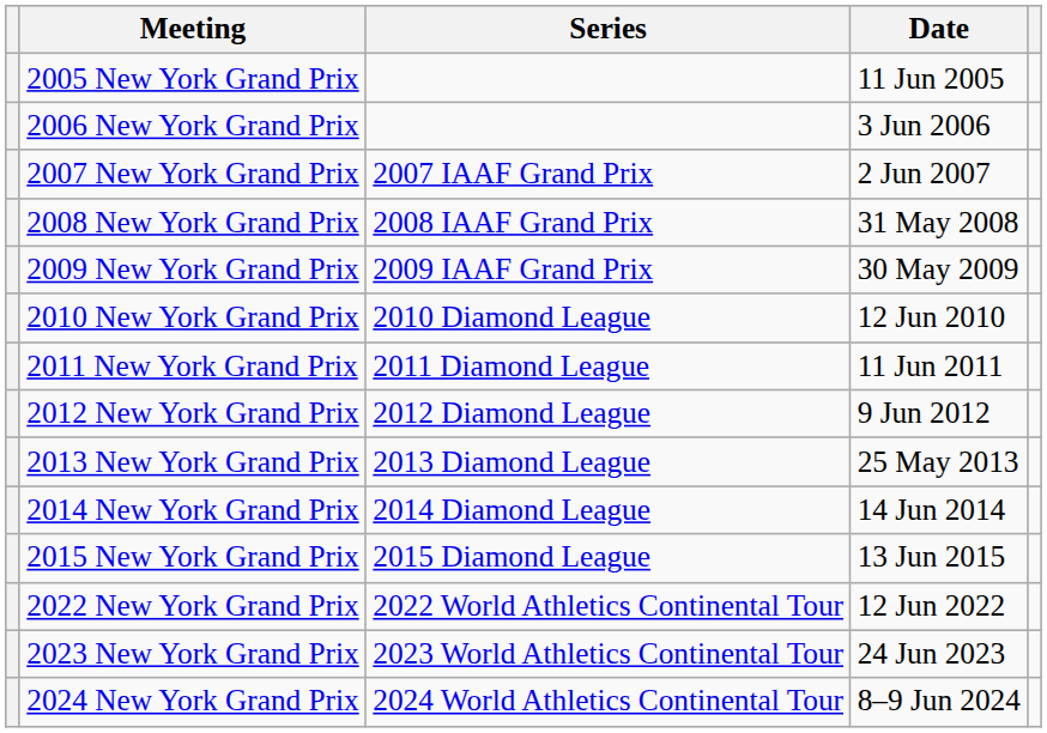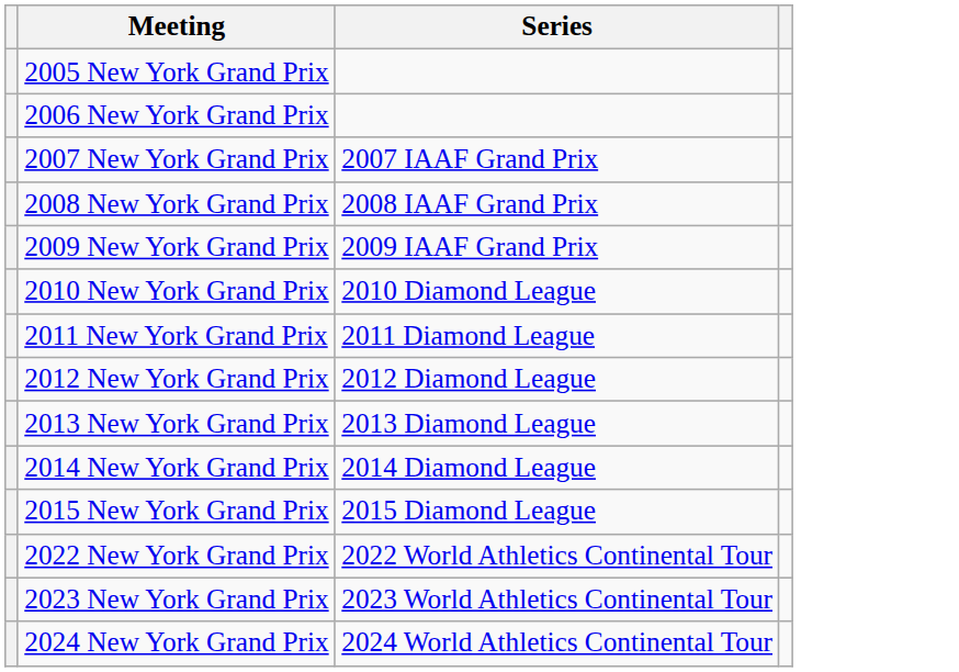 <table class="wikitable plainrowheaders sticky-header defaultleft col4right">
 <tr>
 <th scope="col"></th>
 <th scope="col">Meeting</th>
 <th scope="col">Series</th>
-<th scope="col">Date</th>
 <th scope="col"></th>
 </tr>
 <tr>
 <th scope="row"></th>
 <td><a href='#'>2005 New York Grand Prix</a></td>
 <td></td>
-<td>11 Jun 2005</td>
 <td></td>
 </tr>
 <tr>
 <th scope="row"></th>
 <td><a href='#'>2006 New York Grand Prix</a></td>
 <td></td>
-<td>3 Jun 2006</td>
 <td></td>
 </tr>
 <tr>
 <th scope="row"></th>
 <td><a href='#'>2007 New York Grand Prix</a></td>
 <td><a href='#'>2007 IAAF Grand Prix</a></td>
-<td>2 Jun 2007</td>
 <td></td>
 </tr>
 <tr>
 <th scope="row"></th>
 <td><a href='#'>2008 New York Grand Prix</a></td>
 <td><a href='#'>2008 IAAF Grand Prix</a></td>
-<td>31 May 2008</td>
 <td></td>
 </tr>
 <tr>
 <th scope="row"></th>
 <td><a href='#'>2009 New York Grand Prix</a></td>
 <td><a href='#'>2009 IAAF Grand Prix</a></td>
-<td>30 May 2009</td>
 <td></td>
 </tr>
 <tr>
 <th scope="row"></th>
 <td><a href='#'>2010 New York Grand Prix</a></td>
 <td><a href='#'>2010 Diamond League</a></td>
-<td>12 Jun 2010</td>
 <td></td>
 </tr>
 <tr>
 <th scope="row"></th>
 <td><a href='#'>2011 New York Grand Prix</a></td>
 <td><a href='#'>2011 Diamond League</a></td>
-<td>11 Jun 2011</td>
 <td></td>
 </tr>
 <tr>
 <th scope="row"></th>
 <td><a href='#'>2012 New York Grand Prix</a></td>
 <td><a href='#'>2012 Diamond League</a></td>
-<td>9 Jun 2012</td>
 <td></td>
 </tr>
 <tr>
 <th scope="row"></th>
 <td><a href='#'>2013 New York Grand Prix</a></td>
 <td><a href='#'>2013 Diamond League</a></td>
-<td>25 May 2013</td>
 <td></td>
 </tr>
 <tr>
 <th scope="row"></th>
 <td><a href='#'>2014 New York Grand Prix</a></td>
 <td><a href='#'>2014 Diamond League</a></td>
-<td>14 Jun 2014</td>
 <td></td>
 </tr>
 <tr>
 <th scope="row"></th>
 <td><a href='#'>2015 New York Grand Prix</a></td>
 <td><a href='#'>2015 Diamond League</a></td>
-<td>13 Jun 2015</td>
 <td></td>
 </tr>
 <tr>
 <th scope="row"></th>
 <td><a href='#'>2022 New York Grand Prix</a></td>
 <td><a href='#'>2022 World Athletics Continental Tour</a></td>
-<td>12 Jun 2022</td>
 <td></td>
 </tr>
 <tr>
 <th scope="row"></th>
 <td><a href='#'>2023 New York Grand Prix</a></td>
 <td><a href='#'>2023 World Athletics Continental Tour</a></td>
-<td>24 Jun 2023</td>
 <td></td>
 </tr>
 <tr>
 <th scope="row"></th>
 <td><a href='#'>2024 New York Grand Prix</a></td>
 <td><a href='#'>2024 World Athletics Continental Tour</a></td>
-<td>8–9 Jun 2024</td>
 <td></td>
 </tr>
 </table>
